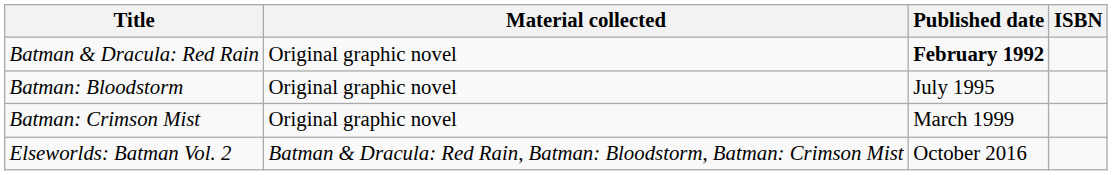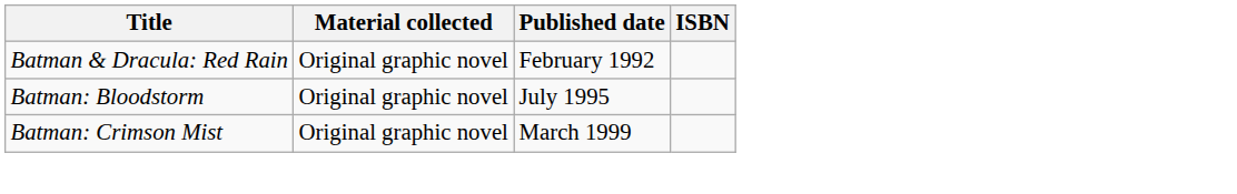 <table class="wikitable">
 <tr>
 <th>Title</th>
 <th>Material collected</th>
 <th>Published date</th>
 <th>ISBN</th>
 </tr>
 <tr>
 <td><em>Batman & Dracula: Red Rain</em></td>
 <td>Original graphic novel</td>
-<td><strong>February 1992</strong></td>
+<td>February 1992</td>
 <td></td>
 </tr>
 <tr>
 <td><em>Batman: Bloodstorm</em></td>
 <td>Original graphic novel</td>
 <td>July 1995</td>
 <td></td>
 </tr>
 <tr>
 <td><em>Batman: Crimson Mist</em></td>
 <td>Original graphic novel</td>
 <td>March 1999</td>
 <td></td>
 </tr>
-<tr>
-<td><em>Elseworlds: Batman Vol. 2</em></td>
-<td><em>Batman & Dracula: Red Rain</em>, <em>Batman: Bloodstorm</em>, <em>Batman: Crimson Mist</em></td>
-<td>October 2016</td>
-<td></td>
-</tr>
 </table>
